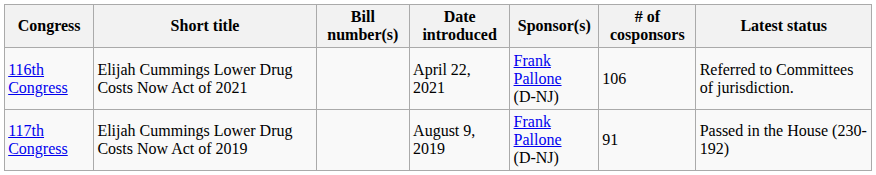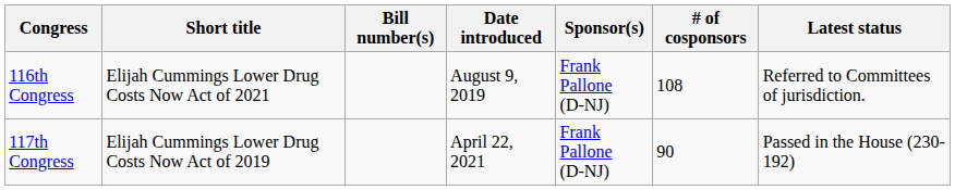 <table class="wikitable">
 <tr>
 <th>Congress</th>
 <th>Short title</th>
 <th>Bill number(s)</th>
 <th>Date introduced</th>
 <th>Sponsor(s)</th>
 <th># of cosponsors</th>
 <th>Latest status</th>
 </tr>
 <tr>
 <td><a href='#'>116th Congress</a></td>
 <td>Elijah Cummings Lower Drug Costs Now Act of 2021</td>
 <td></td>
-<td>April 22, 2021</td>
+<td>August 9, 2019</td>
 <td><a href='#'>Frank Pallone</a><br>(D-NJ)</td>
-<td>106</td>
+<td>108</td>
 <td>Referred to Committees of jurisdiction.</td>
 </tr>
 <tr>
 <td><a href='#'>117th Congress</a></td>
 <td>Elijah Cummings Lower Drug Costs Now Act of 2019</td>
 <td></td>
-<td>August 9, 2019</td>
+<td>April 22, 2021</td>
 <td><a href='#'>Frank Pallone</a><br>(D-NJ)</td>
-<td>91</td>
+<td>90</td>
 <td>Passed in the House (230-192)</td>
 </tr>
 </table>
